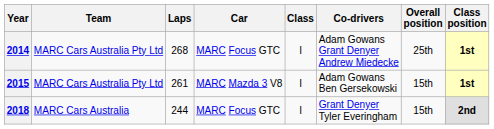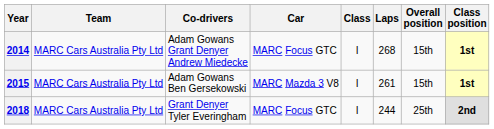 <table class="wikitable" style="text-align:center; font-size:90%">
 <tr>
 <th>Year</th>
 <th>Team</th>
-<th>Laps</th>
+<th>Co-drivers</th>
 <th>Car</th>
 <th>Class</th>
-<th>Co-drivers</th>
+<th>Laps</th>
 <th>Overall<br>position</th>
 <th>Class<br>position</th>
 </tr>
 <tr>
 <th><a href='#'>2014</a></th>
 <td align="left"> <a href='#'>MARC Cars Australia Pty Ltd</a></td>
-<td>268</td>
+<td align="left"> Adam Gowans<br> <a href='#'>Grant Denyer</a><br> <a href='#'>Andrew Miedecke</a></td>
 <td align="left"><a href='#'>MARC</a> <a href='#'>Focus</a> GTC</td>
 <td>I</td>
-<td align="left"> Adam Gowans<br> <a href='#'>Grant Denyer</a><br> <a href='#'>Andrew Miedecke</a></td>
-<td>25th</td>
+<td>268</td>
+<td>15th</td>
 <td style="background:#ffffbf;"><strong>1st</strong></td>
 </tr>
 <tr>
 <th><a href='#'>2015</a></th>
 <td align="left"> <a href='#'>MARC Cars Australia Pty Ltd</a></td>
-<td>261</td>
+<td align="left"> Adam Gowans<br> Ben Gersekowski</td>
 <td align="left"><a href='#'>MARC</a> <a href='#'>Mazda 3</a> V8</td>
 <td>I</td>
-<td align="left"> Adam Gowans<br> Ben Gersekowski</td>
+<td>261</td>
 <td>15th</td>
 <td style="background:#ffffbf;"><strong>1st</strong></td>
 </tr>
 <tr>
 <th><a href='#'>2018</a></th>
-<td align="left"> <a href='#'>MARC Cars Australia</a></td>
-<td>244</td>
+<td align="left"> <a href='#'>MARC Cars Australia Pty Ltd</a></td>
+<td align="left"> <a href='#'>Grant Denyer</a><br> Tyler Everingham</td>
 <td align="left"><a href='#'>MARC</a> <a href='#'>Focus</a> GTC</td>
 <td>I</td>
-<td align="left"> <a href='#'>Grant Denyer</a><br> Tyler Everingham</td>
-<td>15th</td>
+<td>244</td>
+<td>25th</td>
 <td style="background:#dfdfdf;"><strong>2nd</strong></td>
 </tr>
 </table>
